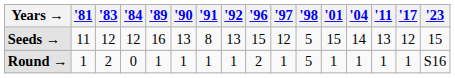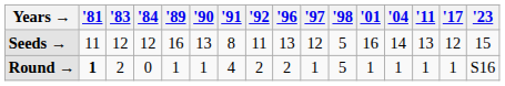 <table class="wikitable">
 <tr>
 <th>Years →</th>
 <th><a href='#'>'81</a></th>
 <th><a href='#'>'83</a></th>
 <th><a href='#'>'84</a></th>
 <th><a href='#'>'89</a></th>
 <th><a href='#'>'90</a></th>
 <th><a href='#'>'91</a></th>
 <th><a href='#'>'92</a></th>
 <th><a href='#'>'96</a></th>
 <th><a href='#'>'97</a></th>
 <th><a href='#'>'98</a></th>
 <th><a href='#'>'01</a></th>
 <th><a href='#'>'04</a></th>
 <th><a href='#'>'11</a></th>
 <th><a href='#'>'17</a></th>
 <th><a href='#'>'23</a></th>
 </tr>
 <tr align=center>
 <td align=left style="background: #e3e3e3;"><strong>Seeds →</strong></td>
 <td>11</td>
 <td>12</td>
 <td>12</td>
 <td>16</td>
 <td>13</td>
 <td>8</td>
+<td>11</td>
 <td>13</td>
-<td>15</td>
 <td>12</td>
 <td>5</td>
-<td>15</td>
+<td>16</td>
 <td>14</td>
 <td>13</td>
 <td>12</td>
 <td>15</td>
 </tr>
 <tr align=center>
 <td align=left style="background: #e3e3e3;"><strong>Round →</strong></td>
-<td>1</td>
+<td><strong>1</strong></td>
 <td>2</td>
 <td>0</td>
 <td>1</td>
 <td>1</td>
-<td>1</td>
-<td>1</td>
+<td>4</td>
+<td>2</td>
 <td>2</td>
 <td>1</td>
 <td>5</td>
 <td>1</td>
 <td>1</td>
 <td>1</td>
 <td>1</td>
 <td>S16</td>
 </tr>
 </table>
